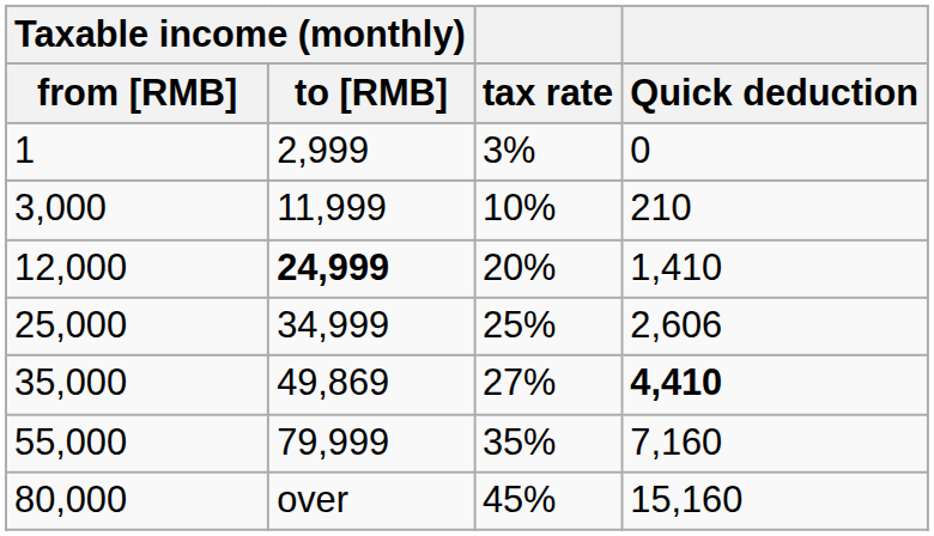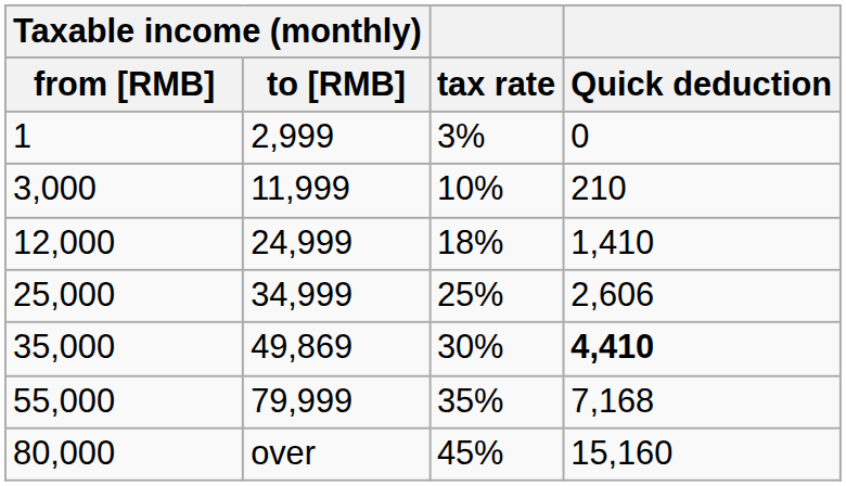 <table class="wikitable">
 <tr>
 <th colspan="2">Taxable income (monthly)</th>
 <th></th>
 <th></th>
 </tr>
 <tr>
 <th>from [RMB]</th>
 <th>to [RMB]</th>
 <th>tax rate</th>
 <th>Quick deduction</th>
 </tr>
 <tr>
 <td>1</td>
 <td>2,999</td>
 <td>3%</td>
 <td>0</td>
 </tr>
 <tr>
 <td>3,000</td>
 <td>11,999</td>
 <td>10%</td>
 <td>210</td>
 </tr>
 <tr>
 <td>12,000</td>
-<td><strong>24,999</strong></td>
-<td>20%</td>
+<td>24,999</td>
+<td>18%</td>
 <td>1,410</td>
 </tr>
 <tr>
 <td>25,000</td>
 <td>34,999</td>
 <td>25%</td>
 <td>2,606</td>
 </tr>
 <tr>
 <td>35,000</td>
 <td>49,869</td>
-<td>27%</td>
+<td>30%</td>
 <td><strong>4,410</strong></td>
 </tr>
 <tr>
 <td>55,000</td>
 <td>79,999</td>
 <td>35%</td>
-<td>7,160</td>
+<td>7,168</td>
 </tr>
 <tr>
 <td>80,000</td>
 <td>over</td>
 <td>45%</td>
 <td>15,160</td>
 </tr>
 </table>
